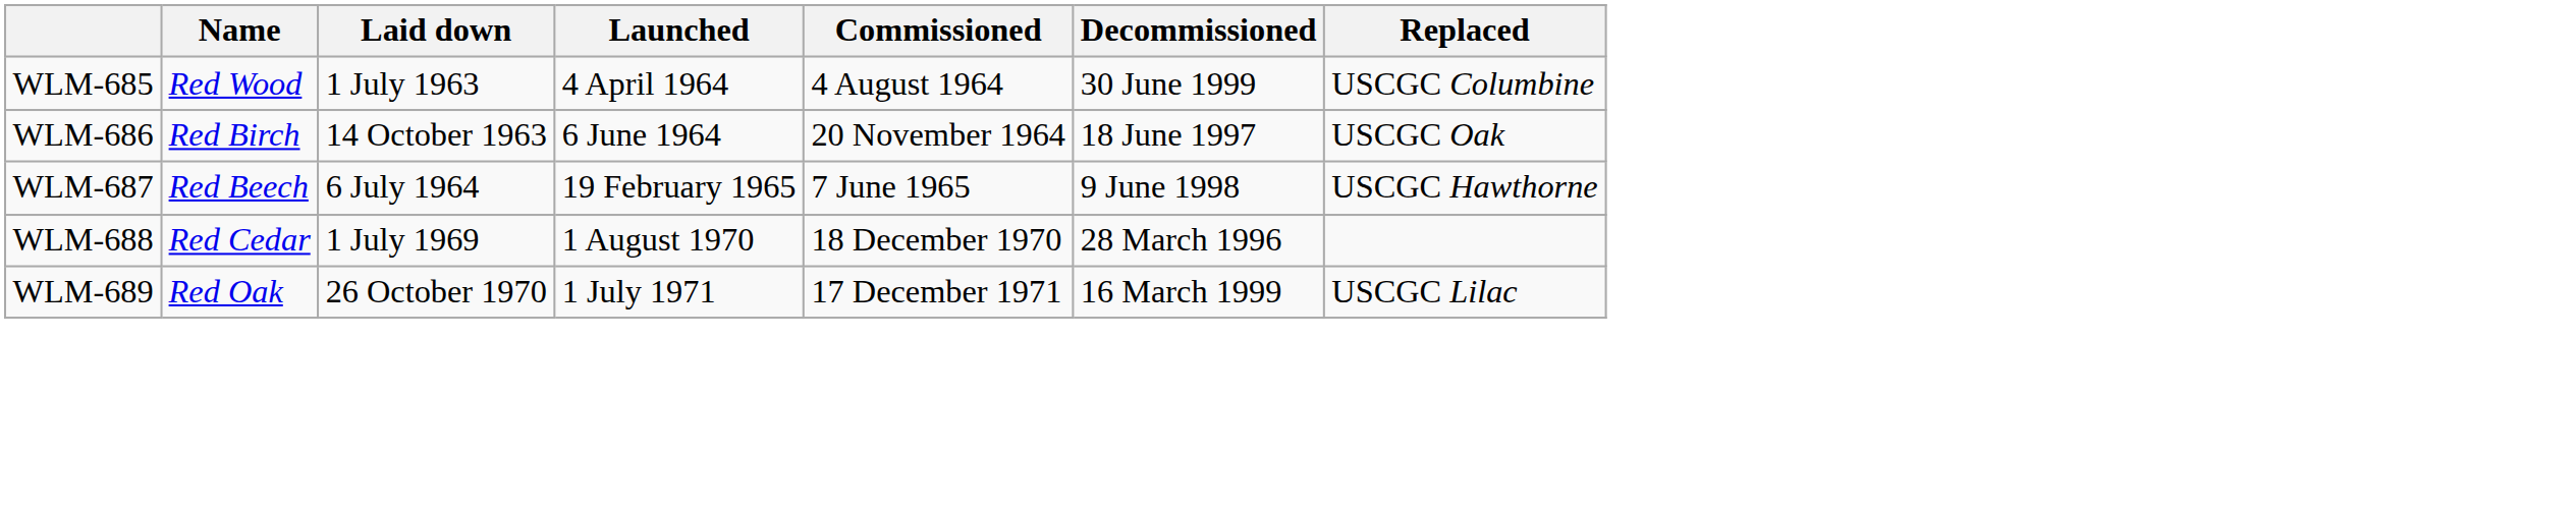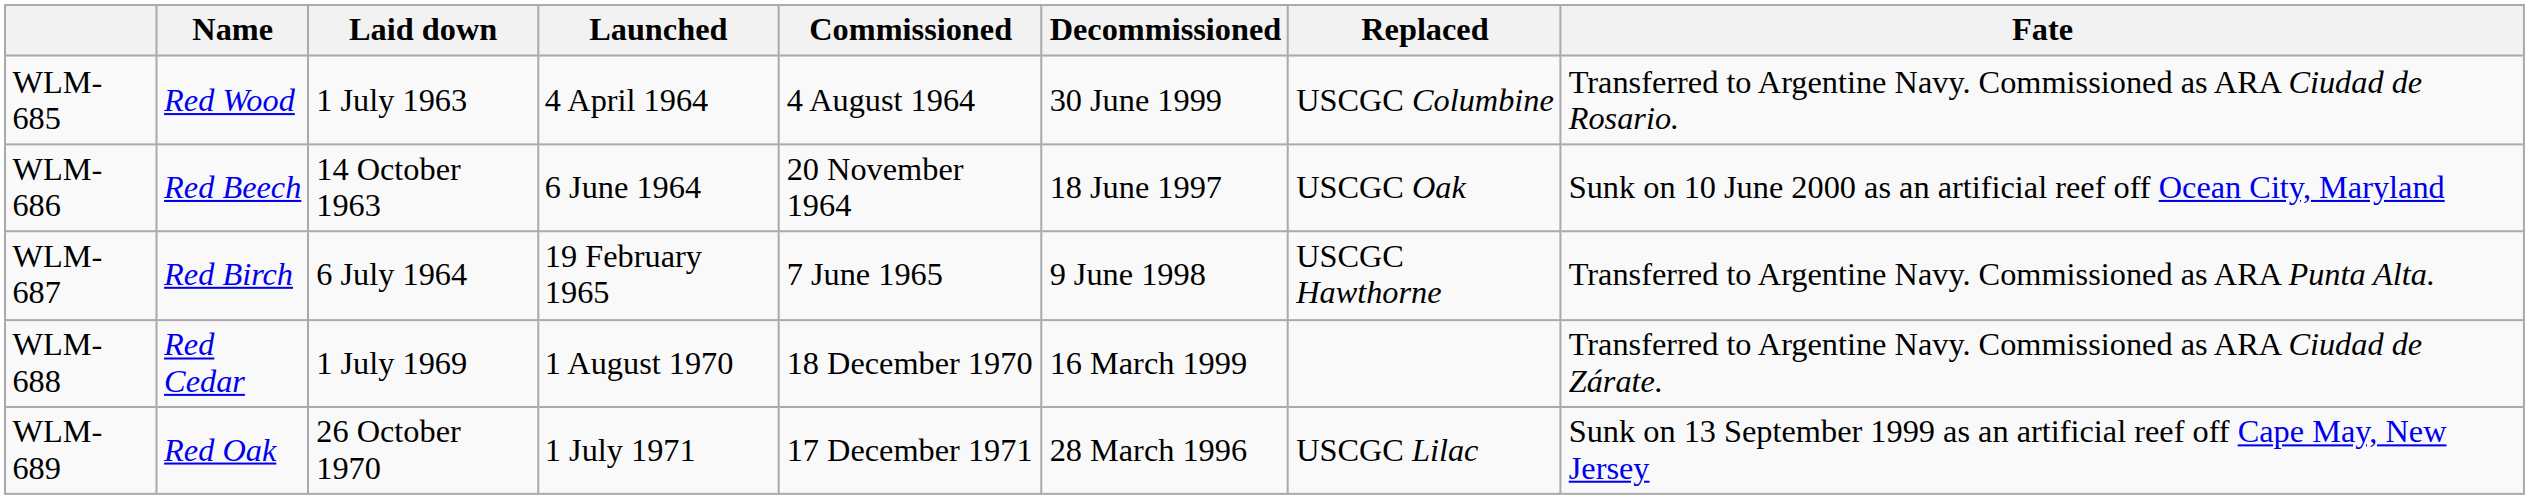 <table class="wikitable">
 <tr>
 <th></th>
 <th>Name</th>
 <th>Laid down</th>
 <th>Launched</th>
 <th>Commissioned</th>
 <th>Decommissioned</th>
 <th>Replaced</th>
+<th>Fate</th>
 </tr>
 <tr>
 <td>WLM-685</td>
 <td><em><a href='#'>Red Wood</a></em></td>
 <td>1 July 1963</td>
 <td>4 April 1964</td>
 <td>4 August 1964</td>
 <td>30 June 1999</td>
 <td>USCGC <em>Columbine</em></td>
+<td>Transferred to Argentine Navy.  Commissioned as ARA <em>Ciudad de Rosario.</em></td>
 </tr>
 <tr>
 <td>WLM-686</td>
-<td><em><a href='#'>Red Birch</a></em></td>
+<td><em><a href='#'>Red Beech</a></em></td>
 <td>14 October 1963</td>
 <td>6 June 1964</td>
 <td>20 November 1964</td>
 <td>18 June 1997</td>
 <td>USCGC <em>Oak</em></td>
+<td>Sunk on 10 June 2000 as an artificial reef off <a href='#'>Ocean City, Maryland</a></td>
 </tr>
 <tr>
 <td>WLM-687</td>
-<td><em><a href='#'>Red Beech</a></em></td>
+<td><em><a href='#'>Red Birch</a></em></td>
 <td>6 July 1964</td>
 <td>19 February 1965</td>
 <td>7 June 1965</td>
 <td>9 June 1998</td>
 <td>USCGC <em>Hawthorne</em></td>
+<td>Transferred to Argentine Navy. Commissioned as ARA <em>Punta Alta.</em></td>
 </tr>
 <tr>
 <td>WLM-688</td>
 <td><em><a href='#'>Red Cedar</a></em></td>
 <td>1 July 1969</td>
 <td>1 August 1970</td>
 <td>18 December 1970</td>
-<td>28 March 1996</td>
+<td>16 March 1999</td>
 <td></td>
+<td>Transferred to Argentine Navy.  Commissioned as ARA <em>Ciudad de Zárate.</em></td>
 </tr>
 <tr>
 <td>WLM-689</td>
 <td><em><a href='#'>Red Oak</a></em></td>
 <td>26 October 1970</td>
 <td>1 July  1971</td>
 <td>17 December 1971</td>
-<td>16 March 1999</td>
+<td>28 March 1996</td>
 <td>USCGC <em>Lilac</em></td>
+<td>Sunk on 13 September 1999 as an artificial reef off <a href='#'>Cape May, New Jersey</a></td>
 </tr>
 </table>
